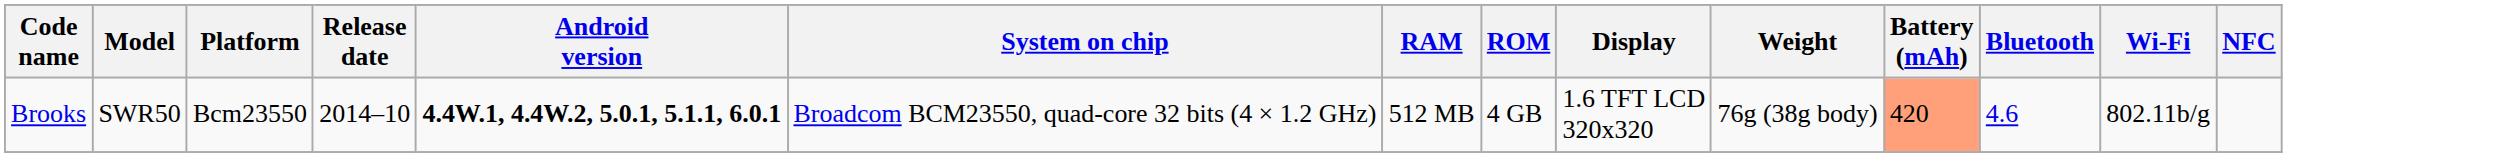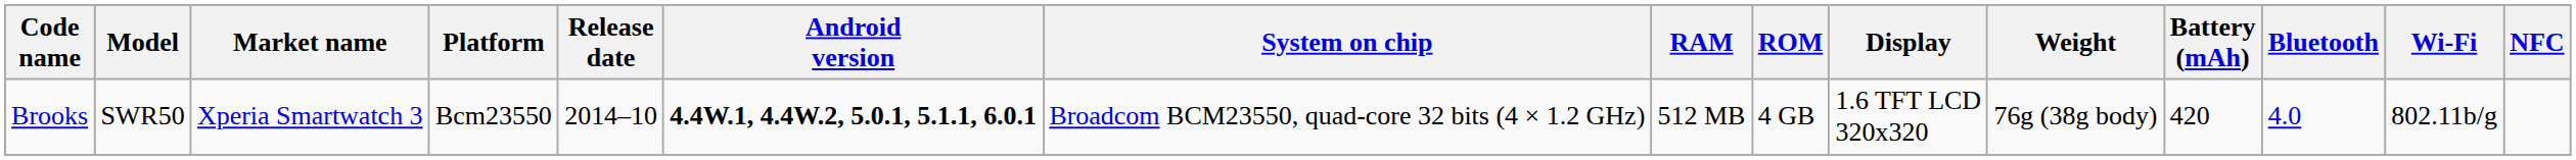 <table class="wikitable sortable" style="font-size:85%;">
 <tr>
 <th>Code<br>name</th>
 <th>Model</th>
+<th>Market name</th>
 <th>Platform</th>
 <th>Release<br>date</th>
 <th><a href='#'>Android<br>version</a></th>
 <th><a href='#'>System on chip</a></th>
 <th><a href='#'>RAM</a></th>
 <th><a href='#'>ROM</a></th>
 <th>Display</th>
 <th>Weight</th>
 <th>Battery<br>(<a href='#'>mAh</a>)</th>
 <th><a href='#'>Bluetooth</a></th>
 <th><a href='#'>Wi-Fi</a></th>
 <th><a href='#'>NFC</a></th>
 </tr>
 <tr>
 <td><a href='#'>Brooks</a></td>
 <td>SWR50</td>
+<td><a href='#'>Xperia Smartwatch 3</a></td>
 <td>Bcm23550</td>
 <td>2014–10</td>
 <td><strong>4.4W.1, 4.4W.2, 5.0.1, 5.1.1, 6.0.1</strong></td>
 <td><a href='#'>Broadcom</a> BCM23550, quad-core 32 bits (4 × 1.2 GHz)</td>
 <td>512 MB</td>
 <td>4 GB</td>
 <td>1.6 TFT LCD<br>320x320</td>
 <td>76g (38g body)</td>
-<td style="background: lightsalmon;">420</td>
-<td><a href='#'>4.6</a></td>
+<td>420</td>
+<td><a href='#'>4.0</a></td>
 <td>802.11b/g</td>
 <td></td>
 </tr>
 </table>
